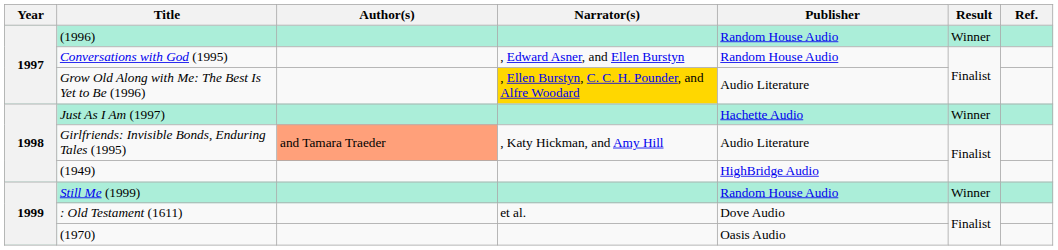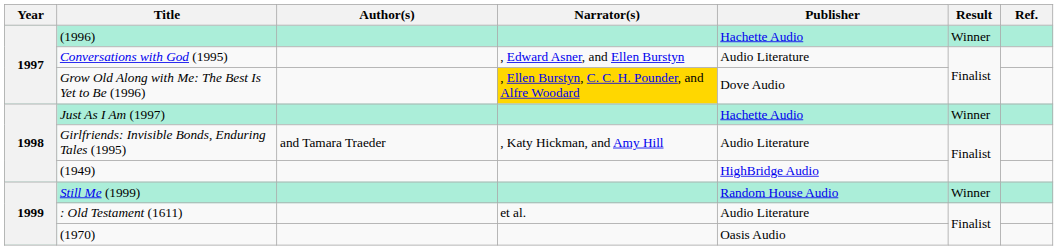 <table class="wikitable sortable mw-collapsible" style="width:100%">
 <tr>
 <th width="5%">Year</th>
 <th width="21%">Title</th>
 <th width="21%">Author(s)</th>
 <th width="21%">Narrator(s)</th>
 <th>Publisher</th>
 <th width="5%">Result</th>
 <th width="5%">Ref.</th>
 </tr>
 <tr style="background:#ABEED9">
 <th rowspan="3">1997<br></th>
 <td><em></em> (1996)</td>
 <td></td>
 <td></td>
-<td><a href='#'>Random House Audio</a></td>
+<td><a href='#'>Hachette Audio</a></td>
 <td>Winner</td>
 <td></td>
 </tr>
 <tr>
 <td><em><a href='#'>Conversations with God</a></em> (1995)</td>
 <td></td>
 <td>, <a href='#'>Edward Asner</a>, and <a href='#'>Ellen Burstyn</a></td>
-<td><a href='#'>Random House Audio</a></td>
+<td>Audio Literature</td>
 <td rowspan="2">Finalist</td>
 <td></td>
 </tr>
 <tr>
 <td><em>Grow Old Along with Me: The Best Is Yet to Be</em> (1996)</td>
 <td></td>
 <td style="background: gold;">, <a href='#'>Ellen Burstyn</a>, <a href='#'>C. C. H. Pounder</a>, and <a href='#'>Alfre Woodard</a></td>
-<td>Audio Literature</td>
+<td>Dove Audio</td>
 <td></td>
 </tr>
 <tr style="background:#ABEED9">
 <th rowspan="3">1998<br></th>
 <td><em>Just As I Am</em> (1997)</td>
 <td></td>
 <td></td>
 <td><a href='#'>Hachette Audio</a></td>
 <td>Winner</td>
 <td></td>
 </tr>
 <tr>
 <td><em>Girlfriends: Invisible Bonds, Enduring Tales</em> (1995)</td>
-<td style="background: lightsalmon;"> and Tamara Traeder</td>
+<td> and Tamara Traeder</td>
 <td>, Katy Hickman, and <a href='#'>Amy Hill</a></td>
 <td>Audio Literature</td>
 <td rowspan="2">Finalist</td>
 <td></td>
 </tr>
 <tr>
 <td><em></em> (1949)</td>
 <td></td>
 <td></td>
 <td><a href='#'>HighBridge Audio</a></td>
 <td></td>
 </tr>
 <tr style="background:#ABEED9">
 <th rowspan="3">1999<br></th>
 <td><em><a href='#'>Still Me</a></em> (1999)</td>
 <td></td>
 <td></td>
 <td><a href='#'>Random House Audio</a></td>
 <td>Winner</td>
 <td></td>
 </tr>
 <tr>
 <td><em>: Old Testament</em> (1611)</td>
 <td></td>
 <td>  et al.</td>
-<td>Dove Audio</td>
+<td>Audio Literature</td>
 <td rowspan="2">Finalist</td>
 <td></td>
 </tr>
 <tr>
 <td><em></em> (1970)</td>
 <td></td>
 <td></td>
 <td>Oasis Audio</td>
 <td></td>
 </tr>
 </table>
